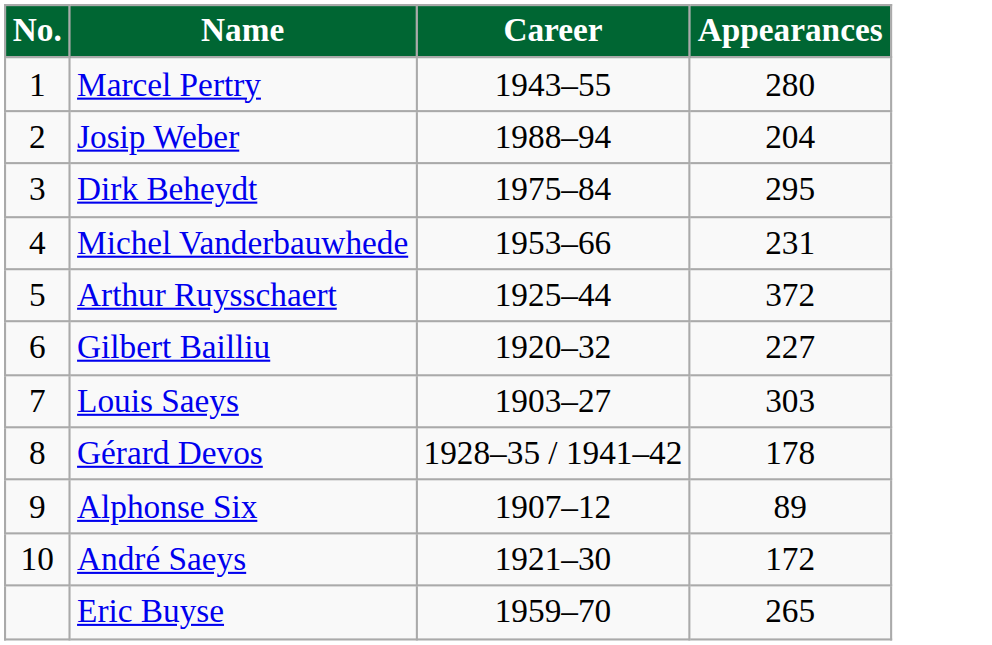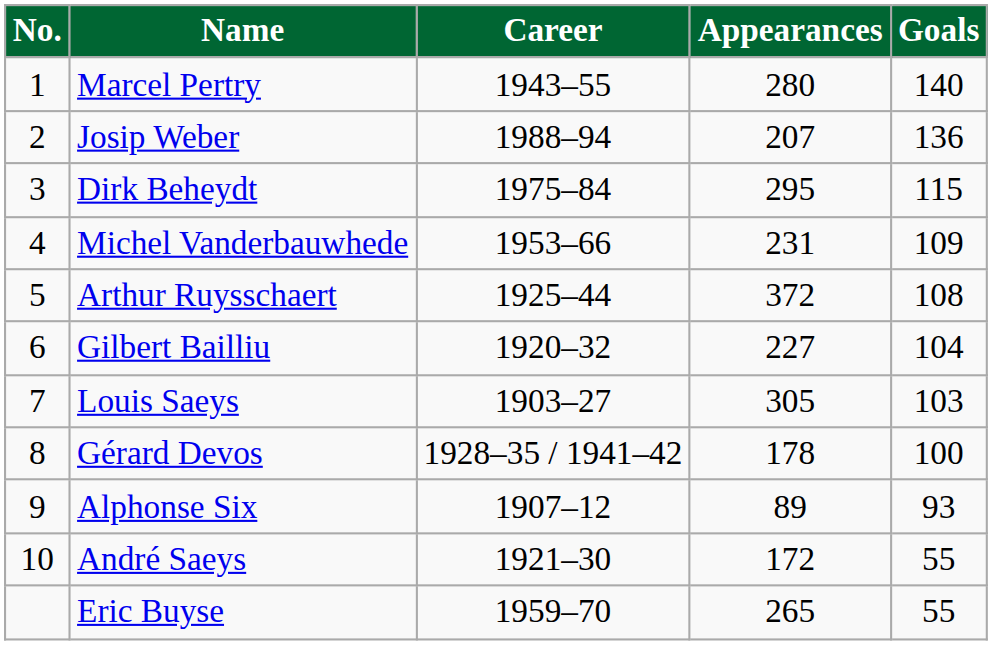 <table class="wikitable" style="text-align:center">
 <tr>
 <th style="color:#FFFFFF; background:#006633;">No.</th>
 <th style="color:#FFFFFF; background:#006633;">Name</th>
 <th style="color:#FFFFFF; background:#006633;">Career</th>
 <th style="color:#FFFFFF; background:#006633;">Appearances</th>
+<th style="color:#FFFFFF; background:#006633;">Goals</th>
 </tr>
 <tr>
 <td>1</td>
 <td align="left"> <a href='#'>Marcel Pertry</a></td>
 <td>1943–55</td>
 <td>280</td>
+<td>140</td>
 </tr>
 <tr>
 <td>2</td>
 <td align="left"> <a href='#'>Josip Weber</a></td>
 <td>1988–94</td>
-<td>204</td>
+<td>207</td>
+<td>136</td>
 </tr>
 <tr>
 <td>3</td>
 <td align="left"> <a href='#'>Dirk Beheydt</a></td>
 <td>1975–84</td>
 <td>295</td>
+<td>115</td>
 </tr>
 <tr>
 <td>4</td>
 <td align="left"> <a href='#'>Michel Vanderbauwhede</a></td>
 <td>1953–66</td>
 <td>231</td>
+<td>109</td>
 </tr>
 <tr>
 <td>5</td>
 <td align="left"> <a href='#'>Arthur Ruysschaert</a></td>
 <td>1925–44</td>
 <td>372</td>
+<td>108</td>
 </tr>
 <tr>
 <td>6</td>
 <td align="left"> <a href='#'>Gilbert Bailliu</a></td>
 <td>1920–32</td>
 <td>227</td>
+<td>104</td>
 </tr>
 <tr>
 <td>7</td>
 <td align="left"> <a href='#'>Louis Saeys</a></td>
 <td>1903–27</td>
-<td>303</td>
+<td>305</td>
+<td>103</td>
 </tr>
 <tr>
 <td>8</td>
 <td align="left"> <a href='#'>Gérard Devos</a></td>
 <td>1928–35 / 1941–42</td>
 <td>178</td>
+<td>100</td>
 </tr>
 <tr>
 <td>9</td>
 <td align="left"> <a href='#'>Alphonse Six</a></td>
 <td>1907–12</td>
 <td>89</td>
+<td>93</td>
 </tr>
 <tr>
 <td>10</td>
 <td align="left"> <a href='#'>André Saeys</a></td>
 <td>1921–30</td>
 <td>172</td>
+<td>55</td>
 </tr>
 <tr>
 <td></td>
 <td align="left"> <a href='#'>Eric Buyse</a></td>
 <td>1959–70</td>
 <td>265</td>
+<td>55</td>
 </tr>
 </table>
